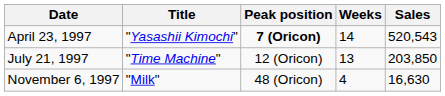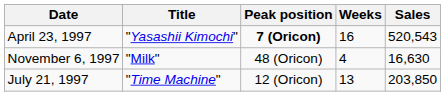 <table class="wikitable">
 <tr>
 <th>Date</th>
 <th>Title</th>
 <th>Peak position</th>
 <th>Weeks</th>
 <th>Sales</th>
 </tr>
 <tr>
 <td>April 23, 1997</td>
 <td>"<em><a href='#'>Yasashii Kimochi</a></em>"</td>
 <td align="center"><strong>7 (Oricon)</strong></td>
-<td>14</td>
+<td>16</td>
 <td>520,543</td>
+</tr>
+<tr>
+<td>November 6, 1997</td>
+<td>"<a href='#'>Milk</a>"</td>
+<td align="center">48 (Oricon)</td>
+<td>4</td>
+<td>16,630</td>
 </tr>
 <tr>
 <td>July 21, 1997</td>
 <td>"<em><a href='#'>Time Machine</a></em>"</td>
 <td align="center">12 (Oricon)</td>
 <td>13</td>
 <td>203,850</td>
 </tr>
-<tr>
-<td>November 6, 1997</td>
-<td>"<a href='#'>Milk</a>"</td>
-<td align="center">48 (Oricon)</td>
-<td>4</td>
-<td>16,630</td>
-</tr>
 </table>
